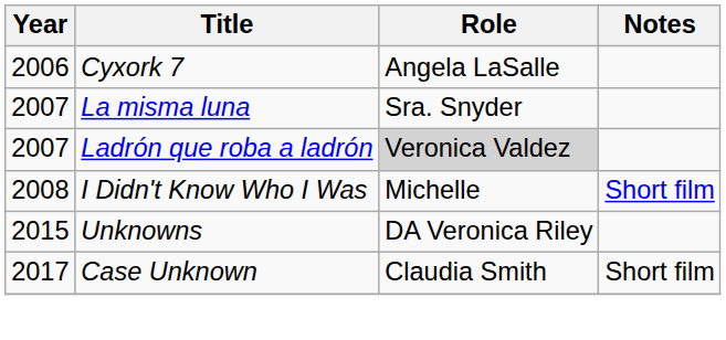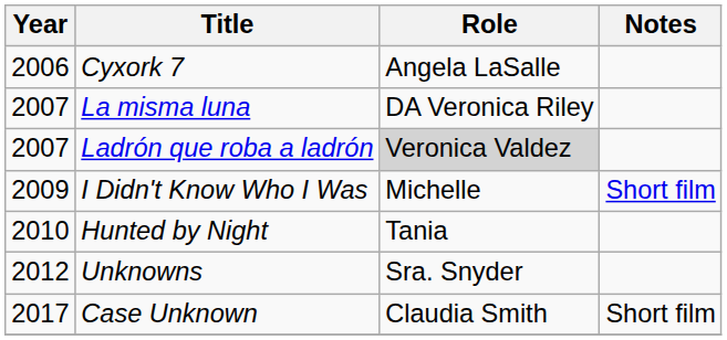 <table class="wikitable sortable">
 <tr>
 <th>Year</th>
 <th>Title</th>
 <th>Role</th>
 <th class="unsortable">Notes</th>
 </tr>
 <tr>
 <td>2006</td>
 <td><em>Cyxork 7</em></td>
 <td>Angela LaSalle</td>
 <td></td>
 </tr>
 <tr>
 <td>2007</td>
 <td><em><a href='#'>La misma luna</a></em></td>
-<td>Sra. Snyder</td>
+<td>DA Veronica Riley</td>
 <td></td>
 </tr>
 <tr>
 <td>2007</td>
 <td><em><a href='#'>Ladrón que roba a ladrón</a></em></td>
 <td style="background: lightgrey;">Veronica Valdez</td>
 <td></td>
 </tr>
 <tr>
-<td>2008</td>
+<td>2009</td>
 <td><em>I Didn't Know Who I Was</em></td>
 <td>Michelle</td>
 <td><a href='#'>Short film</a></td>
 </tr>
 <tr>
-<td>2015</td>
+<td>2010</td>
+<td><em>Hunted by Night</em></td>
+<td>Tania</td>
+<td></td>
+</tr>
+<tr>
+<td>2012</td>
 <td><em>Unknowns</em></td>
-<td>DA Veronica Riley</td>
+<td>Sra. Snyder</td>
 <td></td>
 </tr>
 <tr>
 <td>2017</td>
 <td><em>Case Unknown</em></td>
 <td>Claudia Smith</td>
 <td>Short film</td>
 </tr>
 <tr>
 </tr>
 </table>
